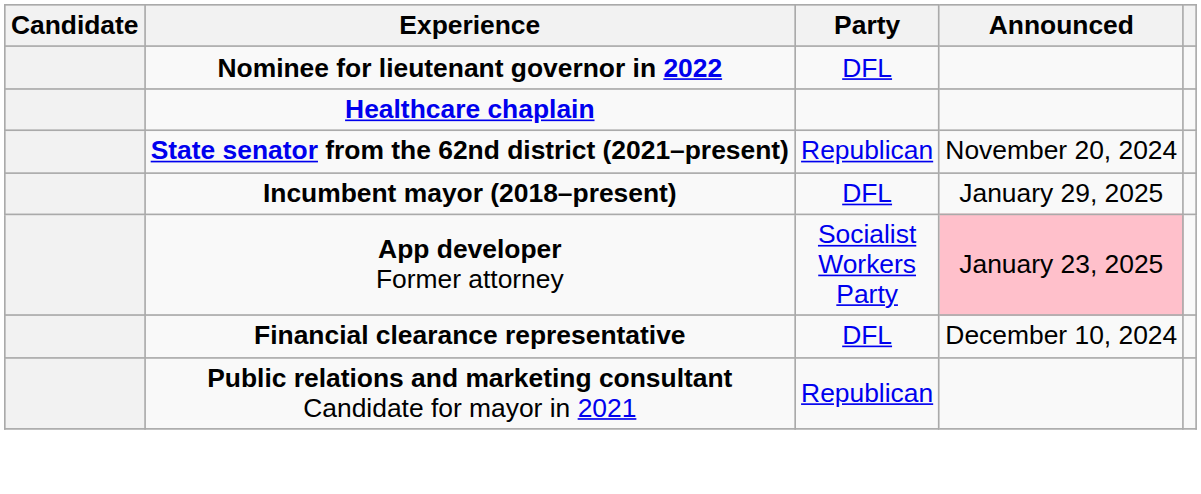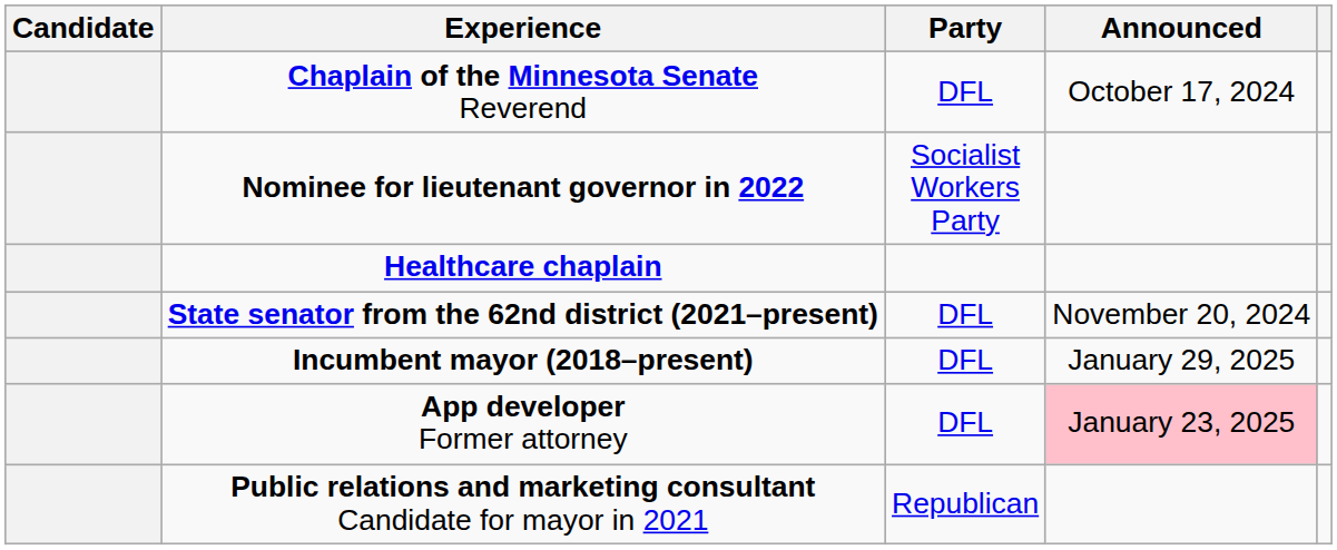 <table class="wikitable sortable" style="text-align:center;">
 <tr>
 <th scope="col">Candidate</th>
 <th scope="col">Experience</th>
 <th scope="col">Party</th>
 <th scope="col">Announced</th>
 <th scope="col" class="unsortable"></th>
 </tr>
 <tr>
+<th scope="row"><br></th>
+<td><strong><a href='#'>Chaplain</a> of the <a href='#'>Minnesota Senate</a></strong><br>Reverend</td>
+<td><a href='#'>DFL</a></td>
+<td>October 17, 2024</td>
+<td></td>
+</tr>
+<tr>
 <th><br></th>
 <td><strong>Nominee for lieutenant governor in <a href='#'>2022</a></strong></td>
-<td><a href='#'>DFL</a></td>
+<td><a href='#'>Socialist<br> Workers<br> Party</a></td>
 <td></td>
 <td></td>
 </tr>
 <tr>
 <th><br></th>
 <td><strong><a href='#'>Healthcare chaplain</a></strong></td>
 <td></td>
 <td></td>
 <td></td>
 </tr>
 <tr>
 <th scope="row"> <br></th>
 <td><strong><a href='#'>State senator</a> from the 62nd district (2021–present)</strong></td>
-<td><a href='#'>Republican</a></td>
+<td><a href='#'>DFL</a></td>
 <td>November 20, 2024</td>
 <td></td>
 </tr>
 <tr>
 <th> <br></th>
 <td><strong>Incumbent mayor (2018–present)</strong></td>
 <td><a href='#'>DFL</a></td>
 <td>January 29, 2025</td>
 <td></td>
 </tr>
 <tr>
 <th> <br></th>
 <td><strong>App developer</strong><br>Former attorney</td>
-<td><a href='#'>Socialist<br> Workers<br> Party</a></td>
+<td><a href='#'>DFL</a></td>
 <td style="background: pink;">January 23, 2025</td>
-<td></td>
-</tr>
-<tr>
-<th> <br></th>
-<td><strong>Financial clearance representative<br></strong></td>
-<td><a href='#'>DFL</a></td>
-<td>December 10, 2024</td>
 <td></td>
 </tr>
 <tr>
 <th><br></th>
 <td><strong>Public relations and marketing consultant</strong><br>Candidate for mayor in <a href='#'>2021</a></td>
 <td><a href='#'>Republican</a></td>
 <td></td>
 <td></td>
 </tr>
 </table>
